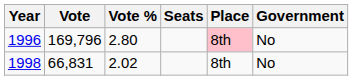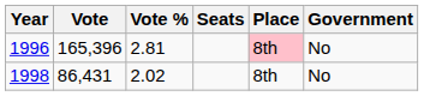 <table class="wikitable">
 <tr>
 <th>Year</th>
 <th>Vote</th>
 <th>Vote %</th>
 <th>Seats</th>
 <th>Place</th>
 <th>Government</th>
 </tr>
 <tr>
 <td><a href='#'>1996</a></td>
-<td>169,796</td>
-<td>2.80</td>
+<td>165,396</td>
+<td>2.81</td>
 <td></td>
 <td style="background: pink;">8th</td>
 <td>No</td>
 </tr>
 <tr>
 <td><a href='#'>1998</a></td>
-<td>66,831</td>
+<td>86,431</td>
 <td>2.02</td>
 <td></td>
 <td>8th</td>
 <td>No</td>
 </tr>
 </table>
